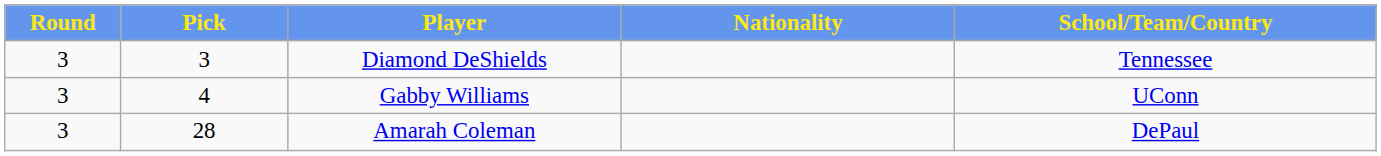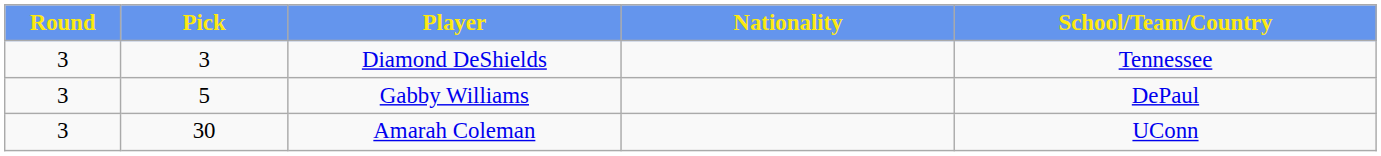 <table class="wikitable" style="text-align:center; width:60em">
 <tr>
 <th style="background:#6495ED; color:#FDE910;" width="2%">Round</th>
 <th style="background:#6495ED; color:#FDE910;" width="5%">Pick</th>
 <th style="background:#6495ED; color:#FDE910;" width="10%">Player</th>
 <th style="background:#6495ED; color:#FDE910;" width="10%">Nationality</th>
 <th style="background:#6495ED; color:#FDE910;" width="10%">School/Team/Country</th>
 </tr>
 <tr>
 <td>3</td>
 <td>3</td>
 <td><a href='#'>Diamond DeShields</a></td>
 <td></td>
 <td><a href='#'>Tennessee</a></td>
 </tr>
 <tr>
 <td>3</td>
-<td>4</td>
+<td>5</td>
 <td><a href='#'>Gabby Williams</a></td>
+<td></td>
+<td><a href='#'>DePaul</a></td>
+</tr>
+<tr>
+<td>3</td>
+<td>30</td>
+<td><a href='#'>Amarah Coleman</a></td>
 <td></td>
 <td><a href='#'>UConn</a></td>
 </tr>
-<tr>
-<td>3</td>
-<td>28</td>
-<td><a href='#'>Amarah Coleman</a></td>
-<td></td>
-<td><a href='#'>DePaul</a></td>
-</tr>
 </table>
